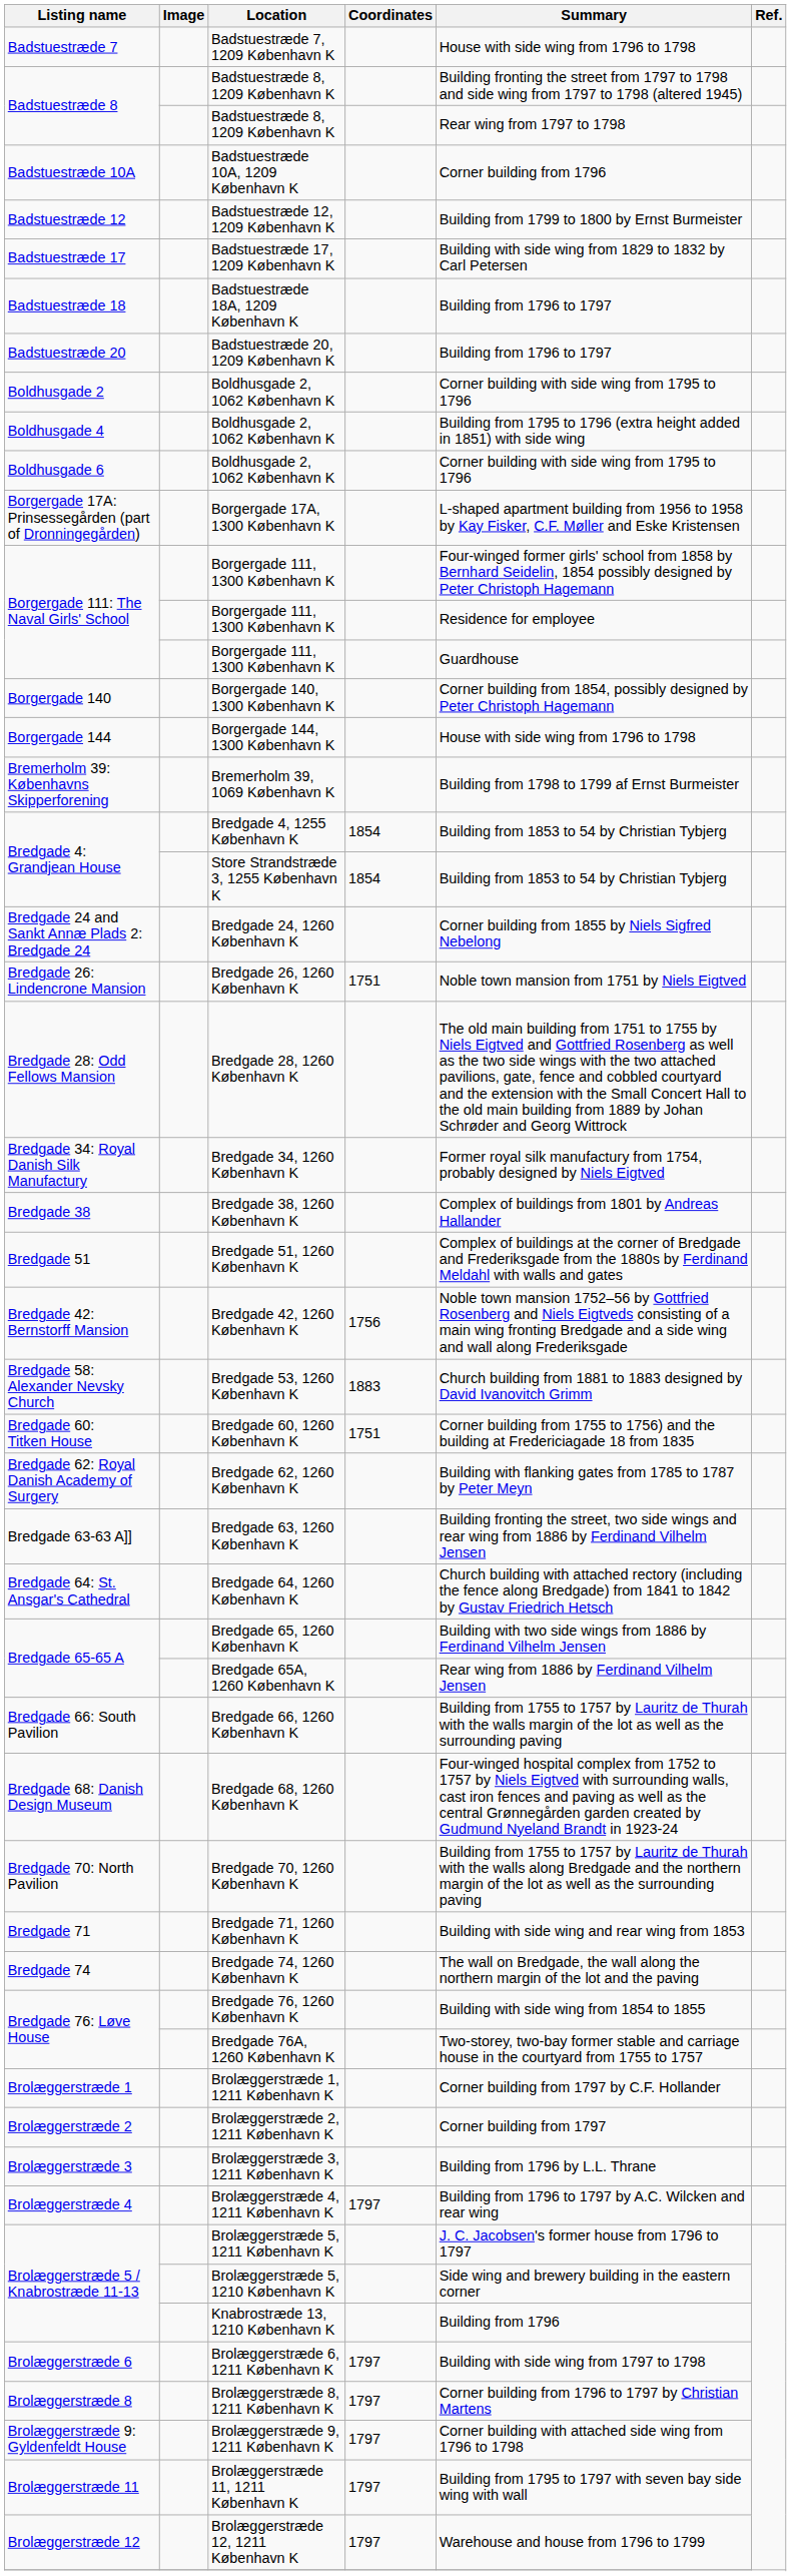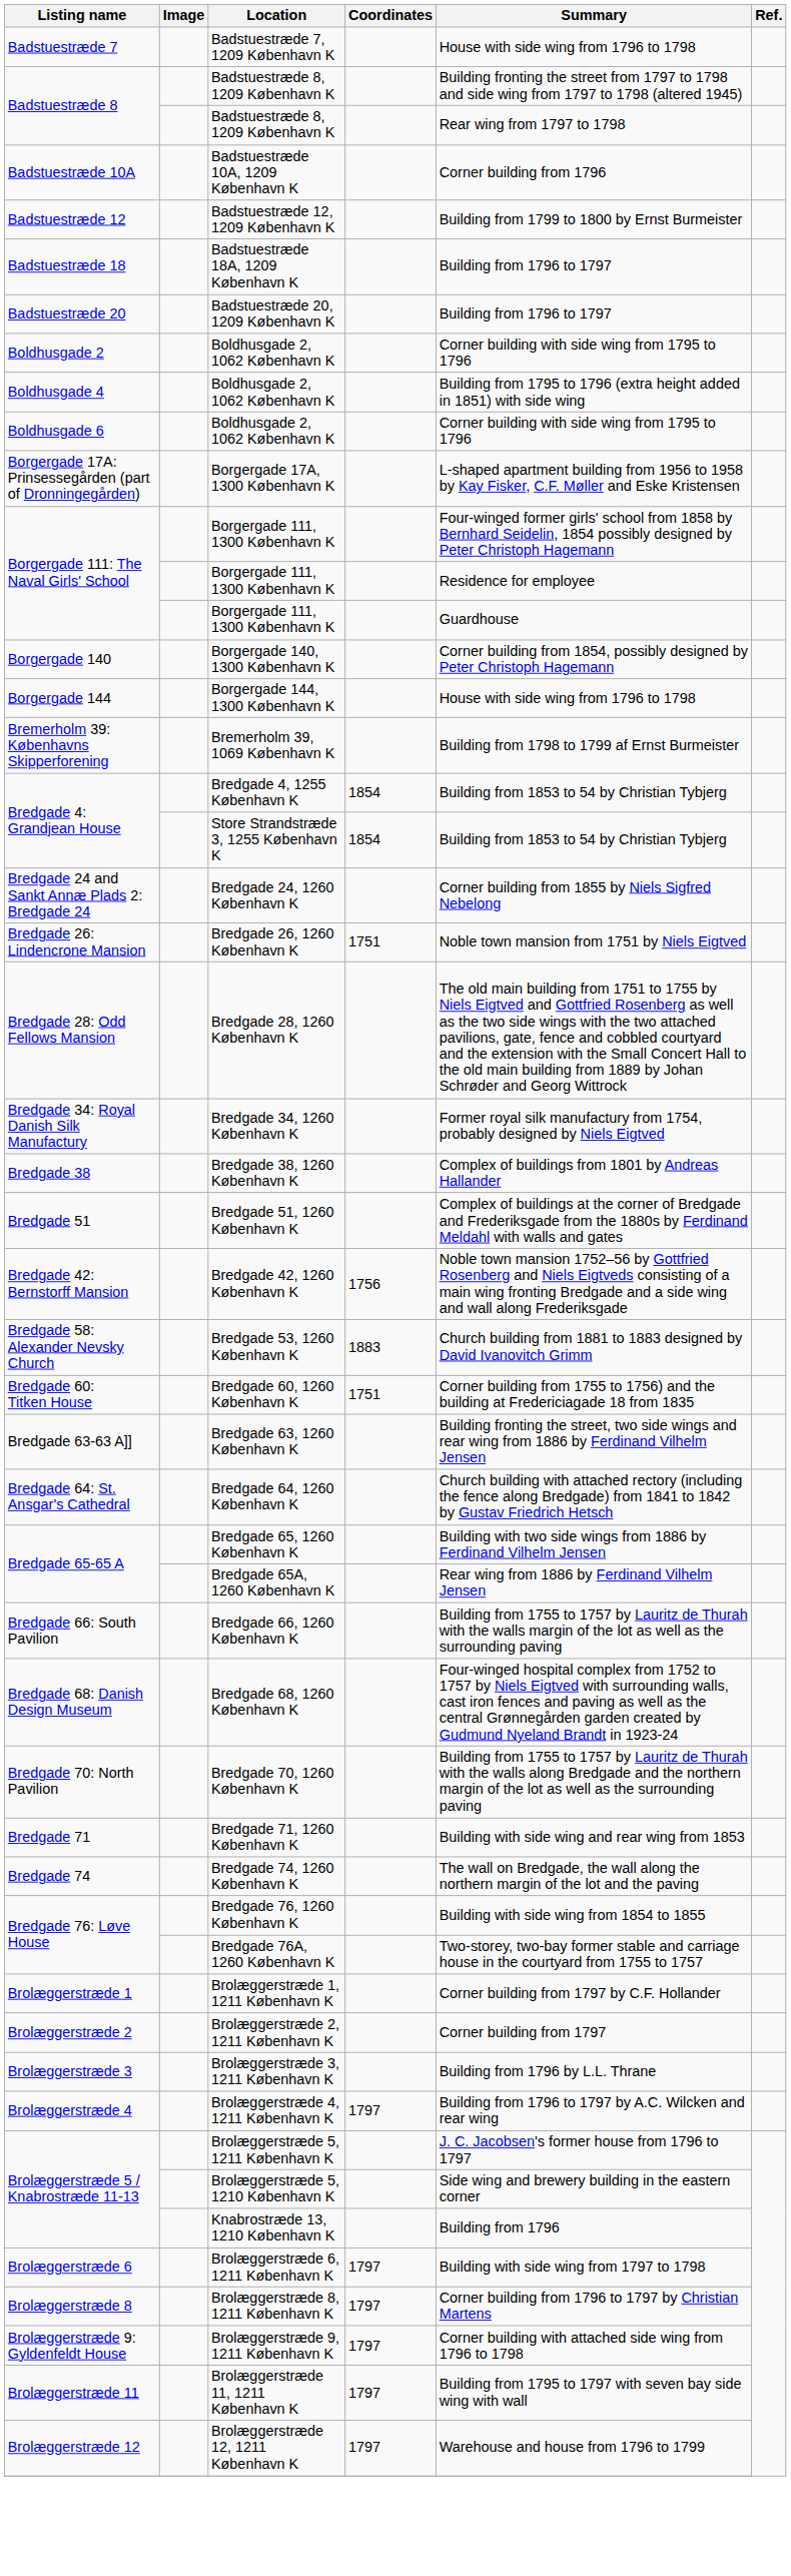 <table class="wikitable sortable">
 <tr>
 <th>Listing name</th>
 <th>Image</th>
 <th>Location</th>
 <th>Coordinates</th>
 <th>Summary</th>
 <th>Ref.</th>
 </tr>
 <tr>
 <td><a href='#'>Badstuestræde 7</a></td>
 <td></td>
 <td>Badstuestræde 7, 1209 København K</td>
 <td></td>
 <td>House with side wing from 1796 to 1798</td>
 </tr>
 <tr>
 <td rowspan="2"><a href='#'>Badstuestræde 8</a></td>
 <td></td>
 <td>Badstuestræde 8, 1209 København K</td>
 <td></td>
 <td>Building fronting the street from 1797 to 1798 and side wing from 1797 to 1798 (altered 1945)</td>
 <td></td>
 </tr>
 <tr>
 <td></td>
 <td>Badstuestræde 8, 1209 København K</td>
 <td></td>
 <td>Rear wing from 1797 to 1798</td>
 <td></td>
 </tr>
 <tr>
 <td><a href='#'>Badstuestræde 10A</a></td>
 <td></td>
 <td>Badstuestræde 10A, 1209 København K</td>
 <td></td>
 <td>Corner building from 1796</td>
 <td></td>
 </tr>
 <tr>
 <td><a href='#'>Badstuestræde 12</a></td>
 <td></td>
 <td>Badstuestræde 12, 1209 København K</td>
 <td></td>
 <td>Building from 1799 to 1800 by Ernst Burmeister</td>
-<td></td>
-</tr>
-<tr>
-<td><a href='#'>Badstuestræde 17</a></td>
-<td></td>
-<td>Badstuestræde 17, 1209 København K</td>
-<td></td>
-<td>Building with side wing from 1829 to 1832 by Carl Petersen</td>
 <td></td>
 </tr>
 <tr>
 <td><a href='#'>Badstuestræde 18</a></td>
 <td></td>
 <td>Badstuestræde 18A, 1209 København K</td>
 <td></td>
 <td>Building from 1796 to 1797</td>
 <td></td>
 </tr>
 <tr>
 <td><a href='#'>Badstuestræde 20</a></td>
 <td></td>
 <td>Badstuestræde 20, 1209 København K</td>
 <td></td>
 <td>Building from 1796 to 1797</td>
 <td></td>
 </tr>
 <tr>
 <td><a href='#'>Boldhusgade 2</a></td>
 <td></td>
 <td>Boldhusgade 2, 1062 København K</td>
 <td></td>
 <td>Corner building with side wing from 1795 to 1796</td>
 <td></td>
 </tr>
 <tr>
 <td><a href='#'>Boldhusgade 4</a></td>
 <td></td>
 <td>Boldhusgade 2, 1062 København K</td>
 <td></td>
 <td>Building from 1795 to 1796 (extra height added in 1851) with side wing</td>
 <td></td>
 </tr>
 <tr>
 <td><a href='#'>Boldhusgade 6</a></td>
 <td></td>
 <td>Boldhusgade 2, 1062 København K</td>
 <td></td>
 <td>Corner building with side wing from 1795 to 1796</td>
 <td></td>
 </tr>
 <tr>
 <td><a href='#'>Borgergade</a> 17A: Prinsessegården (part of <a href='#'>Dronningegården</a>)</td>
 <td></td>
 <td>Borgergade 17A, 1300 København K</td>
 <td></td>
 <td>L-shaped apartment building from 1956 to 1958 by <a href='#'>Kay Fisker</a>, <a href='#'>C.F. Møller</a> and Eske Kristensen</td>
 <td></td>
 </tr>
 <tr>
 <td rowspan="3"><a href='#'>Borgergade</a> 111: <a href='#'>The Naval Girls' School</a></td>
 <td></td>
 <td>Borgergade 111, 1300 København K</td>
 <td></td>
 <td>Four-winged former girls' school from 1858 by <a href='#'>Bernhard Seidelin</a>, 1854 possibly designed by <a href='#'>Peter Christoph Hagemann</a></td>
 <td></td>
 </tr>
 <tr>
 <td></td>
 <td>Borgergade 111, 1300 København K</td>
 <td></td>
 <td>Residence for employee</td>
 <td></td>
 </tr>
 <tr>
 <td></td>
 <td>Borgergade 111, 1300 København K</td>
 <td></td>
 <td>Guardhouse</td>
 <td></td>
 </tr>
 <tr>
 <td><a href='#'>Borgergade</a> 140</td>
 <td></td>
 <td>Borgergade 140, 1300 København K</td>
 <td></td>
 <td>Corner building from 1854, possibly designed by <a href='#'>Peter Christoph Hagemann</a></td>
 <td></td>
 </tr>
 <tr>
 <td><a href='#'>Borgergade</a> 144</td>
 <td></td>
 <td>Borgergade 144, 1300 København K</td>
 <td></td>
 <td>House with side wing from 1796 to 1798</td>
 <td></td>
 </tr>
 <tr>
 <td><a href='#'>Bremerholm</a> 39: <a href='#'>Københavns Skipperforening</a></td>
 <td></td>
 <td>Bremerholm 39, 1069 København K</td>
 <td></td>
 <td>Building from 1798 to 1799 af Ernst Burmeister</td>
 <td></td>
 </tr>
 <tr>
 <td rowspan="2"><a href='#'>Bredgade</a> 4: <br><a href='#'>Grandjean House</a></td>
 <td></td>
 <td>Bredgade 4, 1255 København K</td>
 <td>1854</td>
 <td>Building from 1853 to 54 by Christian Tybjerg</td>
 <td></td>
 </tr>
 <tr>
 <td></td>
 <td>Store Strandstræde 3, 1255 København K</td>
 <td>1854</td>
 <td>Building from 1853 to 54 by Christian Tybjerg</td>
 <td></td>
 </tr>
 <tr>
 <td><a href='#'>Bredgade</a> 24 and <a href='#'>Sankt Annæ Plads</a> 2: <a href='#'>Bredgade 24</a></td>
 <td></td>
 <td>Bredgade 24, 1260 København K</td>
 <td></td>
 <td>Corner building from 1855 by <a href='#'>Niels Sigfred Nebelong</a></td>
 <td></td>
 </tr>
 <tr>
 <td><a href='#'>Bredgade</a> 26:<br><a href='#'>Lindencrone Mansion</a></td>
 <td></td>
 <td>Bredgade 26, 1260 København K</td>
 <td>1751</td>
 <td>Noble town mansion from 1751 by <a href='#'>Niels Eigtved</a></td>
 <td></td>
 </tr>
 <tr>
 <td><a href='#'>Bredgade</a> 28: <a href='#'>Odd Fellows Mansion</a></td>
 <td></td>
 <td>Bredgade 28, 1260 København K</td>
 <td></td>
 <td><br>The old main building from 1751 to 1755 by <a href='#'>Niels Eigtved</a> and <a href='#'>Gottfried Rosenberg</a> as well as the two side wings with the two attached pavilions, gate, fence and cobbled courtyard and the extension with the Small Concert Hall to the old main building from 1889 by Johan Schrøder and Georg Wittrock</td>
 <td></td>
 </tr>
 <tr>
 <td><a href='#'>Bredgade</a> 34: <a href='#'>Royal Danish Silk Manufactury</a></td>
 <td></td>
 <td>Bredgade 34, 1260 København K</td>
 <td></td>
 <td>Former royal silk manufactury from 1754, probably designed by <a href='#'>Niels Eigtved</a></td>
 <td></td>
 </tr>
 <tr>
 <td><a href='#'>Bredgade 38</a></td>
 <td></td>
 <td>Bredgade 38, 1260 København K</td>
 <td></td>
 <td>Complex of buildings from 1801 by <a href='#'>Andreas Hallander</a></td>
 <td></td>
 </tr>
 <tr>
 <td><a href='#'>Bredgade</a> 51</td>
 <td></td>
 <td>Bredgade 51, 1260 København K</td>
 <td></td>
 <td>Complex of buildings at the corner of Bredgade and Frederiksgade from the 1880s by <a href='#'>Ferdinand Meldahl</a> with walls and gates</td>
 <td></td>
 </tr>
 <tr>
 <td><a href='#'>Bredgade</a> 42:<br><a href='#'>Bernstorff Mansion</a></td>
 <td></td>
 <td>Bredgade 42, 1260 København K</td>
 <td>1756</td>
 <td>Noble town mansion 1752–56 by <a href='#'>Gottfried Rosenberg</a> and <a href='#'>Niels Eigtveds</a> consisting of a main wing fronting Bredgade and a side wing and wall along Frederiksgade</td>
 <td></td>
 </tr>
 <tr>
 <td><a href='#'>Bredgade</a> 58:<br><a href='#'>Alexander Nevsky Church</a></td>
 <td></td>
 <td>Bredgade 53, 1260 København K</td>
 <td>1883</td>
 <td>Church building from 1881 to 1883 designed by <a href='#'>David Ivanovitch Grimm</a></td>
 <td></td>
 </tr>
 <tr>
 <td><a href='#'>Bredgade</a> 60:<br><a href='#'>Titken House</a></td>
 <td></td>
 <td>Bredgade 60, 1260 København K</td>
 <td>1751</td>
 <td>Corner building from 1755 to 1756) and the building at Fredericiagade 18 from 1835</td>
 <td></td>
 </tr>
 <tr>
-<td><a href='#'>Bredgade</a> 62: <a href='#'>Royal Danish Academy of Surgery</a></td>
-<td></td>
-<td>Bredgade 62, 1260 København K</td>
-<td></td>
-<td>Building with flanking gates from 1785 to 1787 by <a href='#'>Peter Meyn</a></td>
-<td></td>
-</tr>
-<tr>
 <td [[Bredgade 63>Bredgade 63-63 A]]</td>
 <td></td>
 <td>Bredgade 63, 1260 København K</td>
 <td></td>
 <td>Building fronting the street, two side wings and rear wing from 1886 by <a href='#'>Ferdinand Vilhelm Jensen</a></td>
 <td></td>
 </tr>
 <tr>
 <td><a href='#'>Bredgade</a> 64: <a href='#'>St. Ansgar's Cathedral</a></td>
 <td></td>
 <td>Bredgade 64, 1260 København K</td>
 <td></td>
 <td>Church building with attached rectory (including the fence along Bredgade) from 1841 to 1842 by <a href='#'>Gustav Friedrich Hetsch</a></td>
 <td></td>
 </tr>
 <tr>
 <td rowspan="2"><a href='#'>Bredgade 65-65 A</a></td>
 <td></td>
 <td>Bredgade 65, 1260 København K</td>
 <td></td>
 <td>Building with two side wings from 1886 by <a href='#'>Ferdinand Vilhelm Jensen</a></td>
 <td></td>
 </tr>
 <tr>
 <td></td>
 <td>Bredgade 65A, 1260 København K</td>
 <td></td>
 <td>Rear wing from 1886 by <a href='#'>Ferdinand Vilhelm Jensen</a></td>
 <td></td>
 </tr>
 <tr>
 <td><a href='#'>Bredgade</a> 66: South Pavilion</td>
 <td></td>
 <td>Bredgade 66, 1260 København K</td>
 <td></td>
 <td>Building from 1755 to 1757 by <a href='#'>Lauritz de Thurah</a> with the walls margin of the lot as well as the surrounding paving</td>
 <td></td>
 </tr>
 <tr>
 <td><a href='#'>Bredgade</a> 68: <a href='#'>Danish Design Museum</a></td>
 <td></td>
 <td>Bredgade 68, 1260 København K</td>
 <td></td>
 <td>Four-winged hospital complex from 1752 to 1757 by <a href='#'>Niels Eigtved</a> with surrounding walls, cast iron fences and paving as well as the central Grønnegården garden created by <a href='#'>Gudmund Nyeland Brandt</a> in 1923-24</td>
 <td></td>
 </tr>
 <tr>
 <td><a href='#'>Bredgade</a> 70: North Pavilion</td>
 <td></td>
 <td>Bredgade 70, 1260 København K</td>
 <td></td>
 <td>Building from 1755 to 1757 by <a href='#'>Lauritz de Thurah</a> with the walls along Bredgade and the northern margin of the lot as well as the surrounding paving</td>
 <td></td>
 </tr>
 <tr>
 <td><a href='#'>Bredgade</a> 71</td>
 <td></td>
 <td>Bredgade 71, 1260 København K</td>
 <td></td>
 <td>Building with side wing and rear wing from 1853</td>
 <td></td>
 </tr>
 <tr>
 <td><a href='#'>Bredgade</a> 74</td>
 <td></td>
 <td>Bredgade 74, 1260 København K</td>
 <td></td>
 <td>The wall on Bredgade, the wall along the northern margin of the lot and the paving</td>
 <td></td>
 </tr>
 <tr>
 <td rowspan="2"><a href='#'>Bredgade</a> 76: <a href='#'>Løve House</a></td>
 <td></td>
 <td>Bredgade 76, 1260 København K</td>
 <td></td>
 <td>Building with side wing from 1854 to 1855</td>
 <td></td>
 </tr>
 <tr>
 <td></td>
 <td>Bredgade 76A, 1260 København K</td>
 <td></td>
 <td>Two-storey, two-bay former stable and carriage house in the courtyard from 1755 to 1757</td>
 <td></td>
 </tr>
 <tr>
 <td><a href='#'>Brolæggerstræde 1</a></td>
 <td></td>
 <td>Brolæggerstræde 1, 1211 København K</td>
 <td></td>
 <td>Corner building from 1797 by C.F. Hollander</td>
 <td></td>
 </tr>
 <tr>
 <td><a href='#'>Brolæggerstræde 2</a></td>
 <td></td>
 <td>Brolæggerstræde 2, 1211 København K</td>
 <td></td>
 <td>Corner building from 1797</td>
 <td></td>
 </tr>
 <tr>
 <td><a href='#'>Brolæggerstræde 3</a></td>
 <td></td>
 <td>Brolæggerstræde 3, 1211 København K</td>
 <td></td>
 <td>Building from 1796 by L.L. Thrane</td>
 <td></td>
 </tr>
 <tr>
 <td><a href='#'>Brolæggerstræde 4</a></td>
 <td></td>
 <td>Brolæggerstræde 4, 1211 København K</td>
 <td>1797</td>
 <td>Building from 1796 to 1797 by A.C. Wilcken and rear wing</td>
 <td></td>
 </tr>
 <tr>
 <td rowspan="3"><a href='#'>Brolæggerstræde 5 / Knabrostræde 11-13</a></td>
 <td></td>
 <td>Brolæggerstræde 5, 1211 København K</td>
 <td></td>
 <td><a href='#'>J. C. Jacobsen</a>'s former house from 1796 to 1797</td>
 </tr>
 <tr>
 <td></td>
 <td>Brolæggerstræde 5, 1210 København K</td>
 <td></td>
 <td>Side wing and brewery building in the eastern corner</td>
 </tr>
 <tr>
 <td></td>
 <td>Knabrostræde 13, 1210 København K</td>
 <td></td>
 <td>Building from 1796</td>
 </tr>
 <tr>
 <td><a href='#'>Brolæggerstræde 6</a></td>
 <td></td>
 <td>Brolæggerstræde 6, 1211 København K</td>
 <td>1797</td>
 <td>Building with side wing from 1797 to 1798</td>
 </tr>
 <tr>
 <td><a href='#'>Brolæggerstræde 8</a></td>
 <td></td>
 <td>Brolæggerstræde 8, 1211 København K</td>
 <td>1797</td>
 <td>Corner building from 1796 to 1797 by <a href='#'>Christian Martens</a></td>
 </tr>
 <tr>
 <td><a href='#'>Brolæggerstræde</a> 9: <a href='#'>Gyldenfeldt House</a></td>
 <td></td>
 <td>Brolæggerstræde 9, 1211 København K</td>
 <td>1797</td>
 <td>Corner building with attached side wing from 1796 to 1798</td>
 </tr>
 <tr>
 <td><a href='#'>Brolæggerstræde 11</a></td>
 <td></td>
 <td>Brolæggerstræde 11, 1211 København K</td>
 <td>1797</td>
 <td>Building from 1795 to 1797 with seven bay side wing with wall</td>
 </tr>
 <tr>
 <td><a href='#'>Brolæggerstræde 12</a></td>
 <td></td>
 <td>Brolæggerstræde 12, 1211 København K</td>
 <td>1797</td>
 <td>Warehouse and house from 1796 to 1799</td>
 </tr>
 <tr>
 </tr>
 </table>
